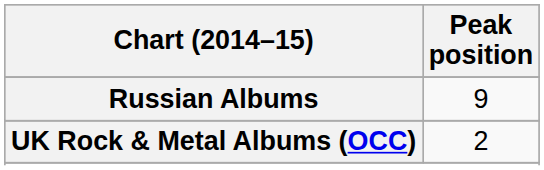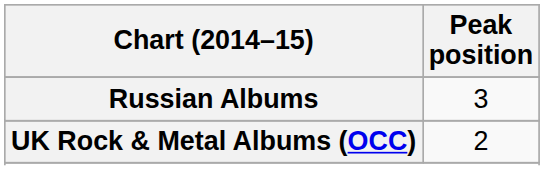 <table class="wikitable sortable plainrowheaders" style="text-align:center;">
 <tr>
 <th>Chart (2014–15)</th>
 <th>Peak<br>position</th>
 </tr>
 <tr>
 </tr>
 <tr>
 </tr>
 <tr>
 </tr>
 <tr>
 </tr>
 <tr>
 </tr>
 <tr>
 </tr>
 <tr>
 </tr>
 <tr>
 </tr>
 <tr>
 </tr>
 <tr>
 </tr>
 <tr>
 </tr>
 <tr>
 </tr>
 <tr>
 </tr>
 <tr>
 </tr>
 <tr>
 </tr>
 <tr>
 </tr>
 <tr>
 </tr>
 <tr>
 <th scope="row">Russian Albums</th>
-<td>9</td>
+<td>3</td>
 </tr>
 <tr>
 </tr>
 <tr>
 </tr>
 <tr>
 </tr>
 <tr>
 </tr>
 <tr>
 </tr>
 <tr>
 </tr>
 <tr>
 <th scope="row">UK Rock & Metal Albums (<a href='#'>OCC</a>)</th>
 <td>2</td>
 </tr>
 <tr>
 </tr>
 <tr>
 </tr>
 <tr>
 </tr>
 <tr>
 </tr>
 </table>
